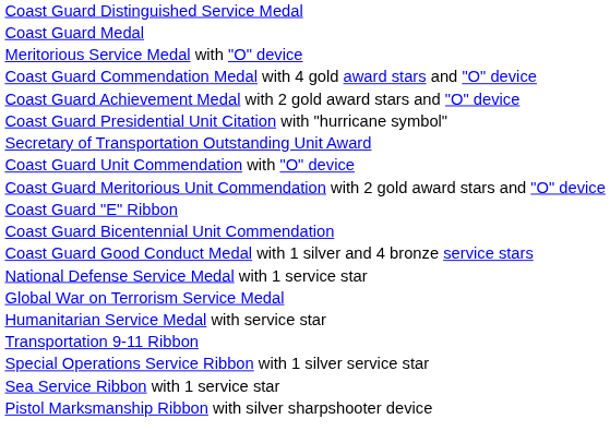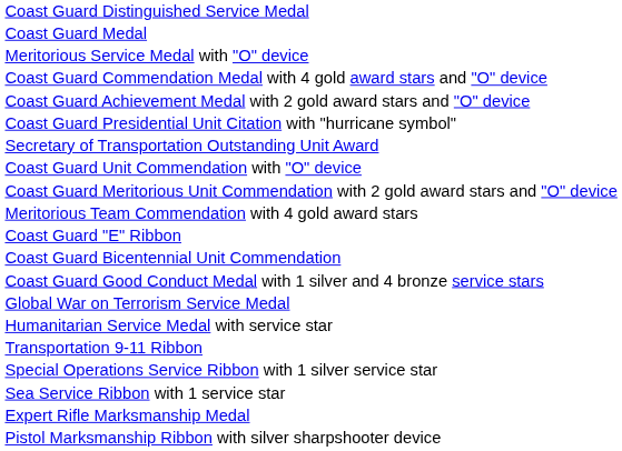 <table>
 <tr>
 <td></td>
 <td><a href='#'>Coast Guard Distinguished Service Medal</a></td>
 </tr>
 <tr>
 <td></td>
 <td><a href='#'>Coast Guard Medal</a></td>
 </tr>
 <tr>
 <td><span></span></td>
 <td><a href='#'>Meritorious Service Medal</a> with <a href='#'>"O" device</a></td>
 </tr>
 <tr>
 <td><span></span> <span></span><span></span><span></span><span></span></td>
 <td><a href='#'>Coast Guard Commendation Medal</a> with 4 gold <a href='#'>award stars</a> and <a href='#'>"O" device</a></td>
 </tr>
 <tr>
 <td><span></span> <span></span><span></span></td>
 <td><a href='#'>Coast Guard Achievement Medal</a> with 2 gold award stars and <a href='#'>"O" device</a></td>
 </tr>
 <tr>
 <td></td>
 <td><a href='#'>Coast Guard Presidential Unit Citation</a> with "hurricane symbol"</td>
 </tr>
 <tr>
 <td></td>
 <td><a href='#'>Secretary of Transportation Outstanding Unit Award</a></td>
 </tr>
 <tr>
 <td><span></span></td>
 <td><a href='#'>Coast Guard Unit Commendation</a> with <a href='#'>"O" device</a></td>
 </tr>
 <tr>
 <td><span></span> <span></span><span></span></td>
 <td><a href='#'>Coast Guard Meritorious Unit Commendation</a> with 2 gold award stars and <a href='#'>"O" device</a></td>
 </tr>
 <tr>
 <td></td>
+<td><a href='#'>Meritorious Team Commendation</a> with 4 gold award stars</td>
+</tr>
+<tr>
+<td></td>
 <td><a href='#'>Coast Guard "E" Ribbon</a></td>
 </tr>
 <tr>
 <td></td>
 <td><a href='#'>Coast Guard Bicentennial Unit Commendation</a></td>
 </tr>
 <tr>
 <td></td>
 <td><a href='#'>Coast Guard Good Conduct Medal</a> with 1 silver and 4 bronze <a href='#'>service stars</a></td>
-</tr>
-<tr>
-<td></td>
-<td><a href='#'>National Defense Service Medal</a> with 1 service star</td>
 </tr>
 <tr>
 <td></td>
 <td><a href='#'>Global War on Terrorism Service Medal</a></td>
 </tr>
 <tr>
 <td></td>
 <td><a href='#'>Humanitarian Service Medal</a> with service star</td>
 </tr>
 <tr>
 <td></td>
 <td><a href='#'>Transportation 9-11 Ribbon</a></td>
 </tr>
 <tr>
 <td></td>
 <td><a href='#'>Special Operations Service Ribbon</a> with 1 silver service star</td>
 </tr>
 <tr>
 <td></td>
 <td><a href='#'>Sea Service Ribbon</a> with 1 service star</td>
 </tr>
 <tr>
 <td></td>
+<td><a href='#'>Expert Rifle Marksmanship Medal</a></td>
+</tr>
+<tr>
+<td></td>
 <td><a href='#'>Pistol Marksmanship Ribbon</a> with silver sharpshooter device</td>
 </tr>
 </table>
